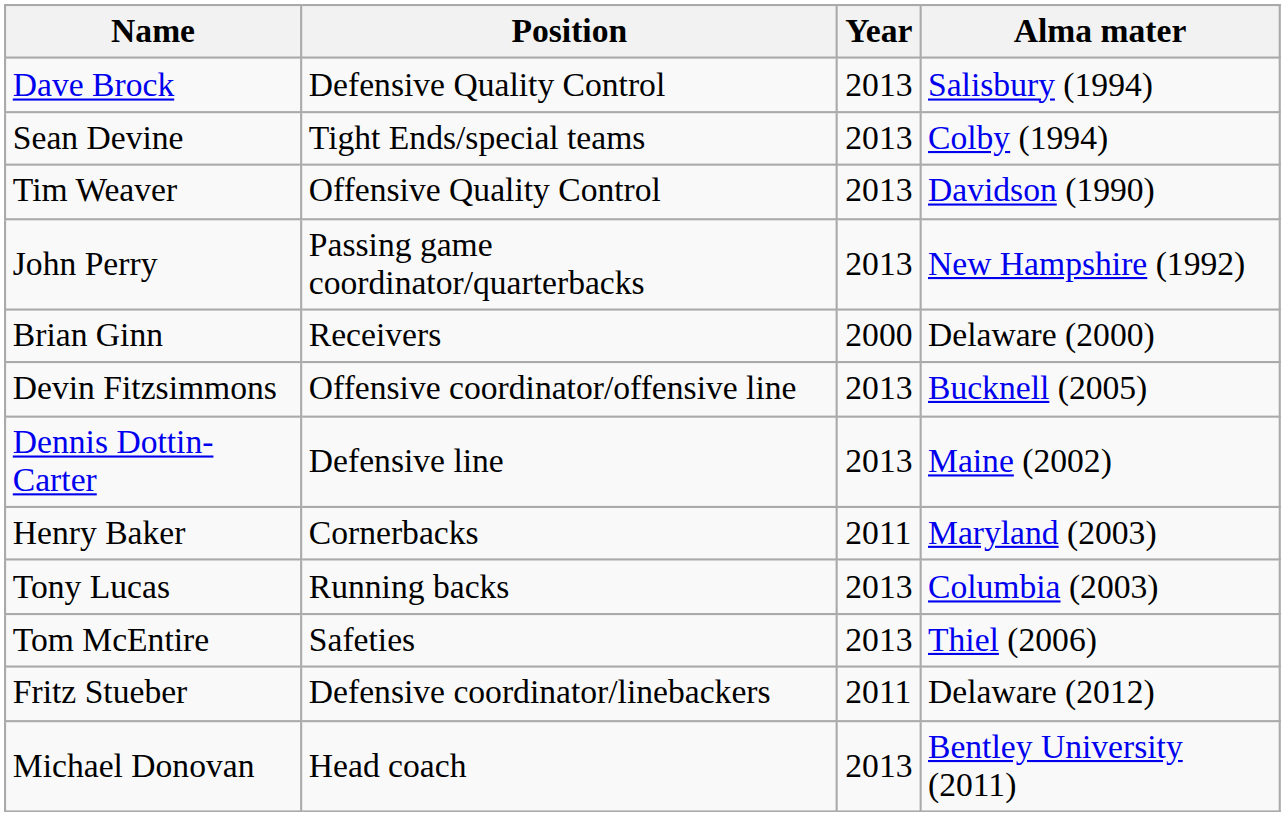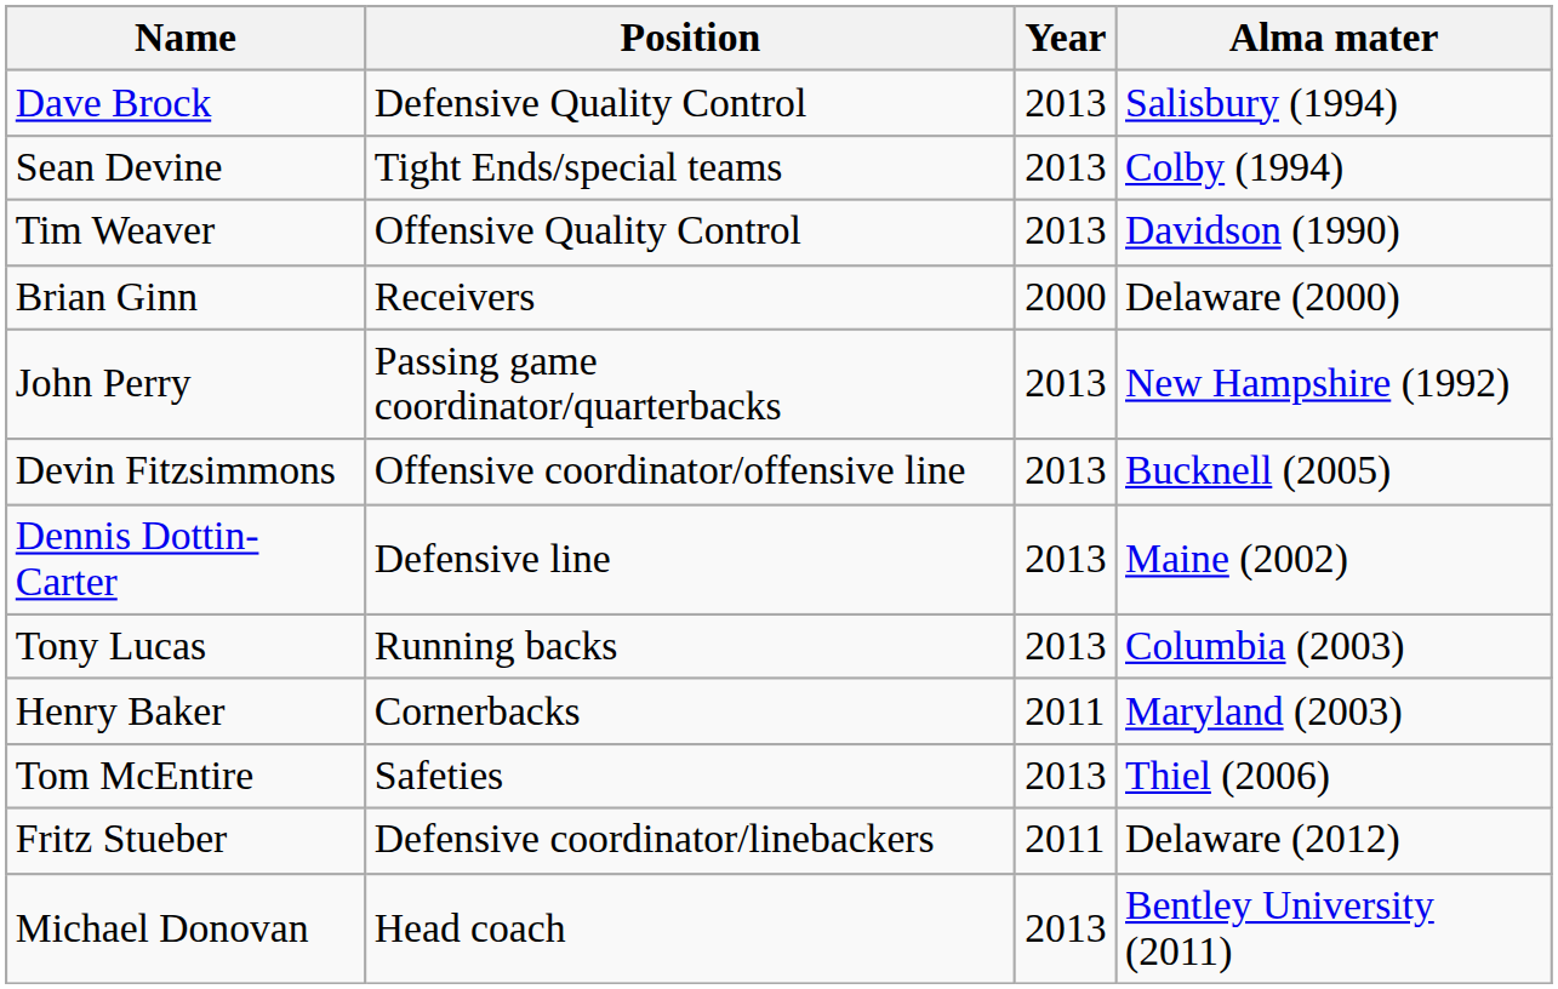 <table class="wikitable">
 <tr>
 <th>Name</th>
 <th>Position</th>
 <th>Year</th>
 <th>Alma mater</th>
 </tr>
 <tr>
 <td><a href='#'>Dave Brock</a></td>
 <td>Defensive Quality Control</td>
 <td>2013</td>
 <td><a href='#'>Salisbury</a> (1994)</td>
 </tr>
 <tr>
 <td>Sean Devine</td>
 <td>Tight Ends/special teams</td>
 <td>2013</td>
 <td><a href='#'>Colby</a> (1994)</td>
 </tr>
 <tr>
 <td>Tim Weaver</td>
 <td>Offensive Quality Control</td>
 <td>2013</td>
 <td><a href='#'>Davidson</a> (1990)</td>
 </tr>
 <tr>
+<td>Brian Ginn</td>
+<td>Receivers</td>
+<td>2000</td>
+<td>Delaware (2000)</td>
+</tr>
+<tr>
 <td>John Perry</td>
 <td>Passing game coordinator/quarterbacks</td>
 <td>2013</td>
 <td><a href='#'>New Hampshire</a> (1992)</td>
-</tr>
-<tr>
-<td>Brian Ginn</td>
-<td>Receivers</td>
-<td>2000</td>
-<td>Delaware (2000)</td>
 </tr>
 <tr>
 <td>Devin Fitzsimmons</td>
 <td>Offensive coordinator/offensive line</td>
 <td>2013</td>
 <td><a href='#'>Bucknell</a> (2005)</td>
 </tr>
 <tr>
 <td><a href='#'>Dennis Dottin-Carter</a></td>
 <td>Defensive line</td>
 <td>2013</td>
 <td><a href='#'>Maine</a> (2002)</td>
 </tr>
 <tr>
+<td>Tony Lucas</td>
+<td>Running backs</td>
+<td>2013</td>
+<td><a href='#'>Columbia</a> (2003)</td>
+</tr>
+<tr>
 <td>Henry Baker</td>
 <td>Cornerbacks</td>
 <td>2011</td>
 <td><a href='#'>Maryland</a> (2003)</td>
-</tr>
-<tr>
-<td>Tony Lucas</td>
-<td>Running backs</td>
-<td>2013</td>
-<td><a href='#'>Columbia</a> (2003)</td>
 </tr>
 <tr>
 <td>Tom McEntire</td>
 <td>Safeties</td>
 <td>2013</td>
 <td><a href='#'>Thiel</a> (2006)</td>
 </tr>
 <tr>
 <td>Fritz Stueber</td>
 <td>Defensive coordinator/linebackers</td>
 <td>2011</td>
 <td>Delaware (2012)</td>
 </tr>
 <tr>
 <td>Michael Donovan</td>
 <td>Head coach</td>
 <td>2013</td>
 <td><a href='#'>Bentley University</a> (2011)</td>
 </tr>
 </table>
